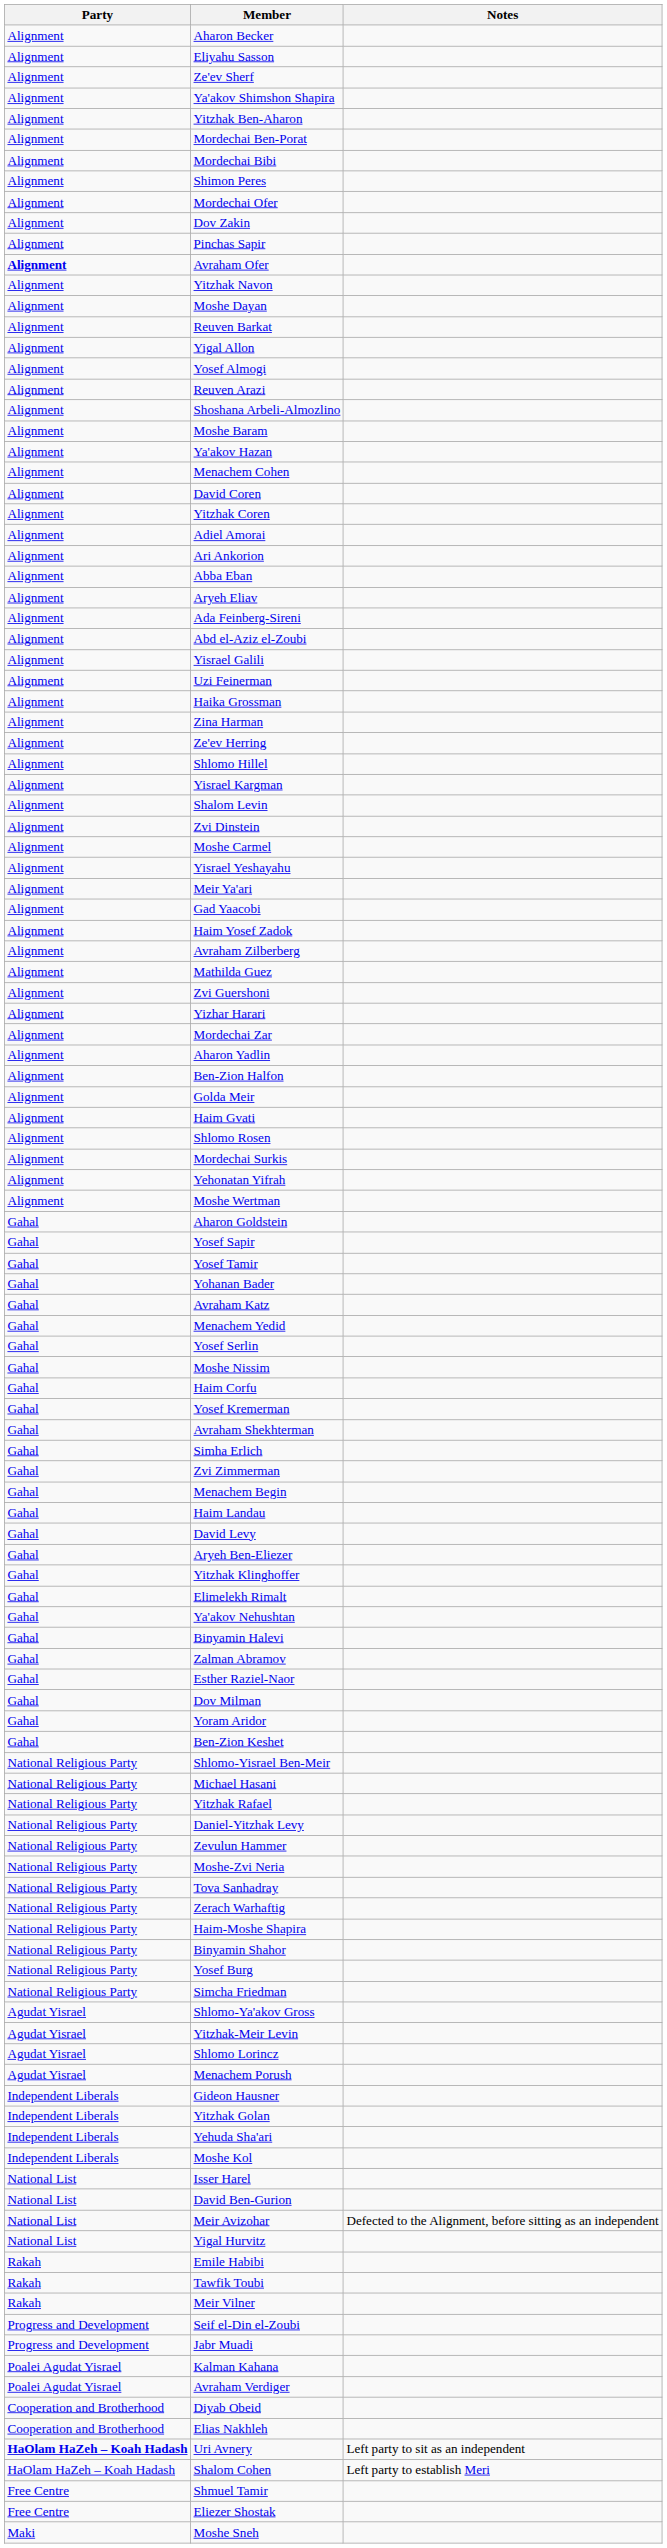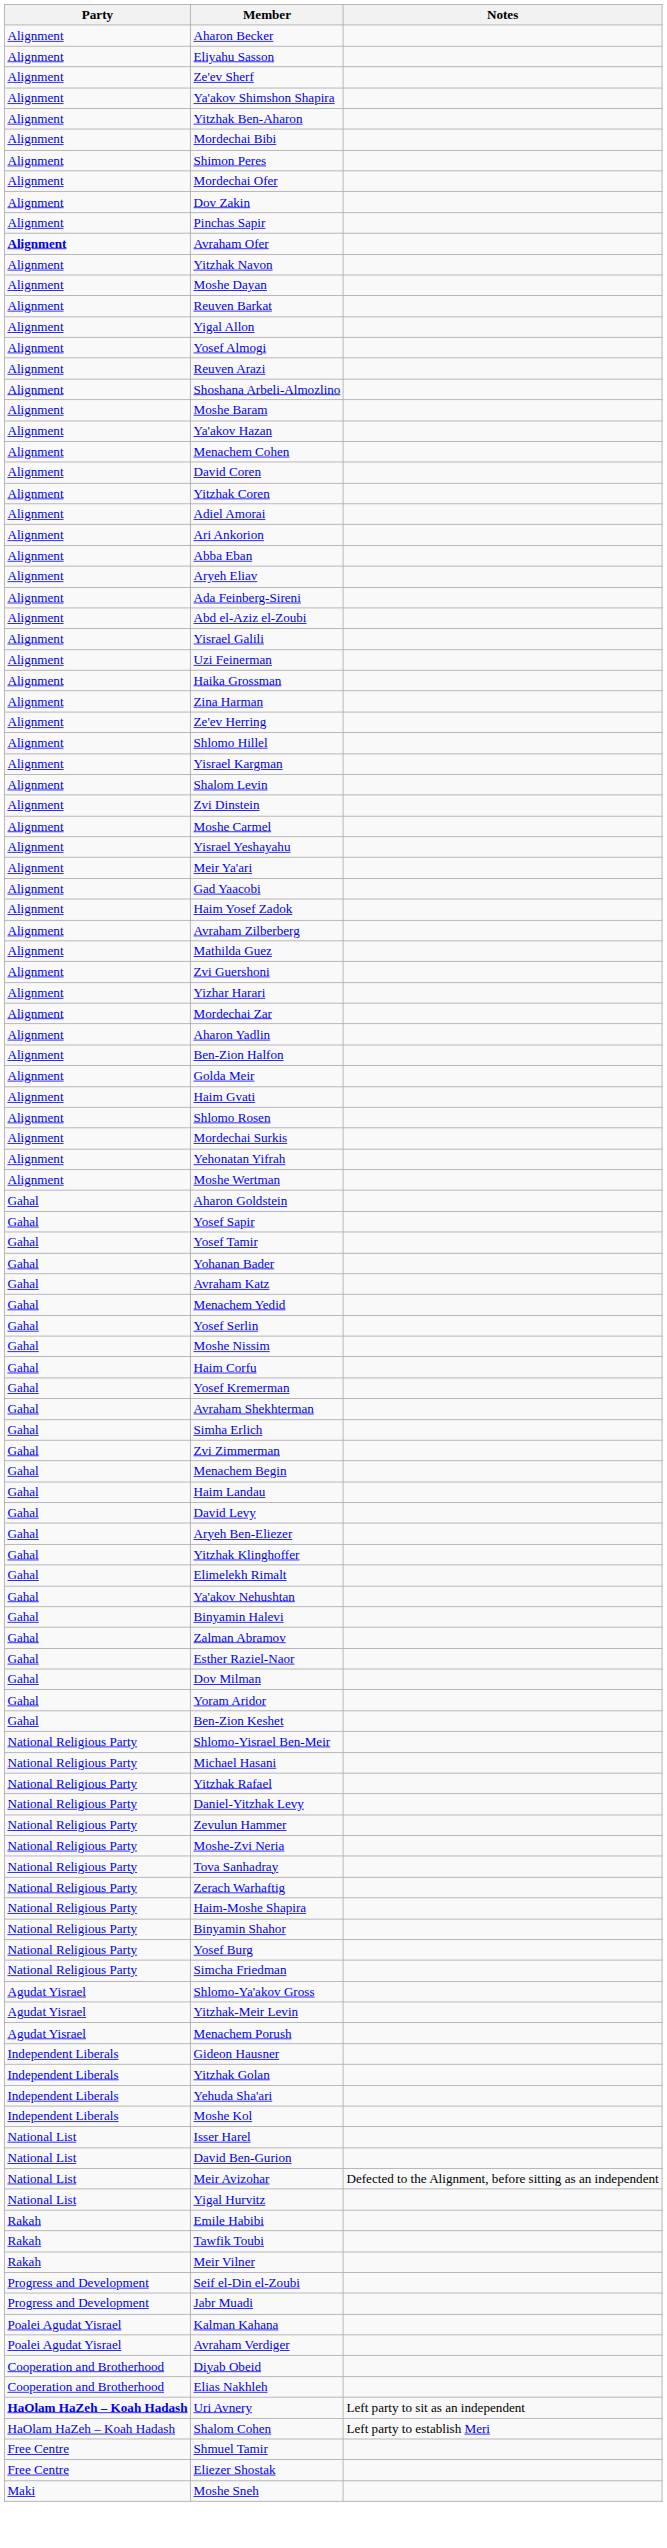 <table class="sort wikitable sortable" style="text-align:left">
 <tr>
 <th>Party</th>
 <th>Member</th>
 <th>Notes</th>
 </tr>
 <tr>
 <td><a href='#'>Alignment</a></td>
 <td><a href='#'>Aharon Becker</a></td>
 <td></td>
 </tr>
 <tr>
 <td><a href='#'>Alignment</a></td>
 <td><a href='#'>Eliyahu Sasson</a></td>
 <td></td>
 </tr>
 <tr>
 <td><a href='#'>Alignment</a></td>
 <td><a href='#'>Ze'ev Sherf</a></td>
 <td></td>
 </tr>
 <tr>
 <td><a href='#'>Alignment</a></td>
 <td><a href='#'>Ya'akov Shimshon Shapira</a></td>
 <td></td>
 </tr>
 <tr>
 <td><a href='#'>Alignment</a></td>
 <td><a href='#'>Yitzhak Ben-Aharon</a></td>
-<td></td>
-</tr>
-<tr>
-<td><a href='#'>Alignment</a></td>
-<td><a href='#'>Mordechai Ben-Porat</a></td>
 <td></td>
 </tr>
 <tr>
 <td><a href='#'>Alignment</a></td>
 <td><a href='#'>Mordechai Bibi</a></td>
 <td></td>
 </tr>
 <tr>
 <td><a href='#'>Alignment</a></td>
 <td><a href='#'>Shimon Peres</a></td>
 <td></td>
 </tr>
 <tr>
 <td><a href='#'>Alignment</a></td>
 <td><a href='#'>Mordechai Ofer</a></td>
 <td></td>
 </tr>
 <tr>
 <td><a href='#'>Alignment</a></td>
 <td><a href='#'>Dov Zakin</a></td>
 <td></td>
 </tr>
 <tr>
 <td><a href='#'>Alignment</a></td>
 <td><a href='#'>Pinchas Sapir</a></td>
 <td></td>
 </tr>
 <tr>
 <td><strong><a href='#'>Alignment</a></strong></td>
 <td><a href='#'>Avraham Ofer</a></td>
 <td></td>
 </tr>
 <tr>
 <td><a href='#'>Alignment</a></td>
 <td><a href='#'>Yitzhak Navon</a></td>
 <td></td>
 </tr>
 <tr>
 <td><a href='#'>Alignment</a></td>
 <td><a href='#'>Moshe Dayan</a></td>
 <td></td>
 </tr>
 <tr>
 <td><a href='#'>Alignment</a></td>
 <td><a href='#'>Reuven Barkat</a></td>
 <td></td>
 </tr>
 <tr>
 <td><a href='#'>Alignment</a></td>
 <td><a href='#'>Yigal Allon</a></td>
 <td></td>
 </tr>
 <tr>
 <td><a href='#'>Alignment</a></td>
 <td><a href='#'>Yosef Almogi</a></td>
 <td></td>
 </tr>
 <tr>
 <td><a href='#'>Alignment</a></td>
 <td><a href='#'>Reuven Arazi</a></td>
 <td></td>
 </tr>
 <tr>
 <td><a href='#'>Alignment</a></td>
 <td><a href='#'>Shoshana Arbeli-Almozlino</a></td>
 <td></td>
 </tr>
 <tr>
 <td><a href='#'>Alignment</a></td>
 <td><a href='#'>Moshe Baram</a></td>
 <td></td>
 </tr>
 <tr>
 <td><a href='#'>Alignment</a></td>
 <td><a href='#'>Ya'akov Hazan</a></td>
 <td></td>
 </tr>
 <tr>
 <td><a href='#'>Alignment</a></td>
 <td><a href='#'>Menachem Cohen</a></td>
 <td></td>
 </tr>
 <tr>
 <td><a href='#'>Alignment</a></td>
 <td><a href='#'>David Coren</a></td>
 <td></td>
 </tr>
 <tr>
 <td><a href='#'>Alignment</a></td>
 <td><a href='#'>Yitzhak Coren</a></td>
 <td></td>
 </tr>
 <tr>
 <td><a href='#'>Alignment</a></td>
 <td><a href='#'>Adiel Amorai</a></td>
 <td></td>
 </tr>
 <tr>
 <td><a href='#'>Alignment</a></td>
 <td><a href='#'>Ari Ankorion</a></td>
 <td></td>
 </tr>
 <tr>
 <td><a href='#'>Alignment</a></td>
 <td><a href='#'>Abba Eban</a></td>
 <td></td>
 </tr>
 <tr>
 <td><a href='#'>Alignment</a></td>
 <td><a href='#'>Aryeh Eliav</a></td>
 <td></td>
 </tr>
 <tr>
 <td><a href='#'>Alignment</a></td>
 <td><a href='#'>Ada Feinberg-Sireni</a></td>
 <td></td>
 </tr>
 <tr>
 <td><a href='#'>Alignment</a></td>
 <td><a href='#'>Abd el-Aziz el-Zoubi</a></td>
 <td></td>
 </tr>
 <tr>
 <td><a href='#'>Alignment</a></td>
 <td><a href='#'>Yisrael Galili</a></td>
 <td></td>
 </tr>
 <tr>
 <td><a href='#'>Alignment</a></td>
 <td><a href='#'>Uzi Feinerman</a></td>
 <td></td>
 </tr>
 <tr>
 <td><a href='#'>Alignment</a></td>
 <td><a href='#'>Haika Grossman</a></td>
 <td></td>
 </tr>
 <tr>
 <td><a href='#'>Alignment</a></td>
 <td><a href='#'>Zina Harman</a></td>
 <td></td>
 </tr>
 <tr>
 <td><a href='#'>Alignment</a></td>
 <td><a href='#'>Ze'ev Herring</a></td>
 <td></td>
 </tr>
 <tr>
 <td><a href='#'>Alignment</a></td>
 <td><a href='#'>Shlomo Hillel</a></td>
 <td></td>
 </tr>
 <tr>
 <td><a href='#'>Alignment</a></td>
 <td><a href='#'>Yisrael Kargman</a></td>
 <td></td>
 </tr>
 <tr>
 <td><a href='#'>Alignment</a></td>
 <td><a href='#'>Shalom Levin</a></td>
 <td></td>
 </tr>
 <tr>
 <td><a href='#'>Alignment</a></td>
 <td><a href='#'>Zvi Dinstein</a></td>
 <td></td>
 </tr>
 <tr>
 <td><a href='#'>Alignment</a></td>
 <td><a href='#'>Moshe Carmel</a></td>
 <td></td>
 </tr>
 <tr>
 <td><a href='#'>Alignment</a></td>
 <td><a href='#'>Yisrael Yeshayahu</a></td>
 <td></td>
 </tr>
 <tr>
 <td><a href='#'>Alignment</a></td>
 <td><a href='#'>Meir Ya'ari</a></td>
 <td></td>
 </tr>
 <tr>
 <td><a href='#'>Alignment</a></td>
 <td><a href='#'>Gad Yaacobi</a></td>
 <td></td>
 </tr>
 <tr>
 <td><a href='#'>Alignment</a></td>
 <td><a href='#'>Haim Yosef Zadok</a></td>
 <td></td>
 </tr>
 <tr>
 <td><a href='#'>Alignment</a></td>
 <td><a href='#'>Avraham Zilberberg</a></td>
 <td></td>
 </tr>
 <tr>
 <td><a href='#'>Alignment</a></td>
 <td><a href='#'>Mathilda Guez</a></td>
 <td></td>
 </tr>
 <tr>
 <td><a href='#'>Alignment</a></td>
 <td><a href='#'>Zvi Guershoni</a></td>
 <td></td>
 </tr>
 <tr>
 <td><a href='#'>Alignment</a></td>
 <td><a href='#'>Yizhar Harari</a></td>
 <td></td>
 </tr>
 <tr>
 <td><a href='#'>Alignment</a></td>
 <td><a href='#'>Mordechai Zar</a></td>
 <td></td>
 </tr>
 <tr>
 <td><a href='#'>Alignment</a></td>
 <td><a href='#'>Aharon Yadlin</a></td>
 <td></td>
 </tr>
 <tr>
 <td><a href='#'>Alignment</a></td>
 <td><a href='#'>Ben-Zion Halfon</a></td>
 <td></td>
 </tr>
 <tr>
 <td><a href='#'>Alignment</a></td>
 <td><a href='#'>Golda Meir</a></td>
 <td></td>
 </tr>
 <tr>
 <td><a href='#'>Alignment</a></td>
 <td><a href='#'>Haim Gvati</a></td>
 <td></td>
 </tr>
 <tr>
 <td><a href='#'>Alignment</a></td>
 <td><a href='#'>Shlomo Rosen</a></td>
 <td></td>
 </tr>
 <tr>
 <td><a href='#'>Alignment</a></td>
 <td><a href='#'>Mordechai Surkis</a></td>
 <td></td>
 </tr>
 <tr>
 <td><a href='#'>Alignment</a></td>
 <td><a href='#'>Yehonatan Yifrah</a></td>
 <td></td>
 </tr>
 <tr>
 <td><a href='#'>Alignment</a></td>
 <td><a href='#'>Moshe Wertman</a></td>
 <td></td>
 </tr>
 <tr>
 <td><a href='#'>Gahal</a></td>
 <td><a href='#'>Aharon Goldstein</a></td>
 <td></td>
 </tr>
 <tr>
 <td><a href='#'>Gahal</a></td>
 <td><a href='#'>Yosef Sapir</a></td>
 <td></td>
 </tr>
 <tr>
 <td><a href='#'>Gahal</a></td>
 <td><a href='#'>Yosef Tamir</a></td>
 <td></td>
 </tr>
 <tr>
 <td><a href='#'>Gahal</a></td>
 <td><a href='#'>Yohanan Bader</a></td>
 <td></td>
 </tr>
 <tr>
 <td><a href='#'>Gahal</a></td>
 <td><a href='#'>Avraham Katz</a></td>
 <td></td>
 </tr>
 <tr>
 <td><a href='#'>Gahal</a></td>
 <td><a href='#'>Menachem Yedid</a></td>
 <td></td>
 </tr>
 <tr>
 <td><a href='#'>Gahal</a></td>
 <td><a href='#'>Yosef Serlin</a></td>
 <td></td>
 </tr>
 <tr>
 <td><a href='#'>Gahal</a></td>
 <td><a href='#'>Moshe Nissim</a></td>
 <td></td>
 </tr>
 <tr>
 <td><a href='#'>Gahal</a></td>
 <td><a href='#'>Haim Corfu</a></td>
 <td></td>
 </tr>
 <tr>
 <td><a href='#'>Gahal</a></td>
 <td><a href='#'>Yosef Kremerman</a></td>
 <td></td>
 </tr>
 <tr>
 <td><a href='#'>Gahal</a></td>
 <td><a href='#'>Avraham Shekhterman</a></td>
 <td></td>
 </tr>
 <tr>
 <td><a href='#'>Gahal</a></td>
 <td><a href='#'>Simha Erlich</a></td>
 <td></td>
 </tr>
 <tr>
 <td><a href='#'>Gahal</a></td>
 <td><a href='#'>Zvi Zimmerman</a></td>
 <td></td>
 </tr>
 <tr>
 <td><a href='#'>Gahal</a></td>
 <td><a href='#'>Menachem Begin</a></td>
 <td></td>
 </tr>
 <tr>
 <td><a href='#'>Gahal</a></td>
 <td><a href='#'>Haim Landau</a></td>
 <td></td>
 </tr>
 <tr>
 <td><a href='#'>Gahal</a></td>
 <td><a href='#'>David Levy</a></td>
 <td></td>
 </tr>
 <tr>
 <td><a href='#'>Gahal</a></td>
 <td><a href='#'>Aryeh Ben-Eliezer</a></td>
 <td></td>
 </tr>
 <tr>
 <td><a href='#'>Gahal</a></td>
 <td><a href='#'>Yitzhak Klinghoffer</a></td>
 <td></td>
 </tr>
 <tr>
 <td><a href='#'>Gahal</a></td>
 <td><a href='#'>Elimelekh Rimalt</a></td>
 <td></td>
 </tr>
 <tr>
 <td><a href='#'>Gahal</a></td>
 <td><a href='#'>Ya'akov Nehushtan</a></td>
 <td></td>
 </tr>
 <tr>
 <td><a href='#'>Gahal</a></td>
 <td><a href='#'>Binyamin Halevi</a></td>
 <td></td>
 </tr>
 <tr>
 <td><a href='#'>Gahal</a></td>
 <td><a href='#'>Zalman Abramov</a></td>
 <td></td>
 </tr>
 <tr>
 <td><a href='#'>Gahal</a></td>
 <td><a href='#'>Esther Raziel-Naor</a></td>
 <td></td>
 </tr>
 <tr>
 <td><a href='#'>Gahal</a></td>
 <td><a href='#'>Dov Milman</a></td>
 <td></td>
 </tr>
 <tr>
 <td><a href='#'>Gahal</a></td>
 <td><a href='#'>Yoram Aridor</a></td>
 <td></td>
 </tr>
 <tr>
 <td><a href='#'>Gahal</a></td>
 <td><a href='#'>Ben-Zion Keshet</a></td>
 <td></td>
 </tr>
 <tr>
 <td><a href='#'>National Religious Party</a></td>
 <td><a href='#'>Shlomo-Yisrael Ben-Meir</a></td>
 <td></td>
 </tr>
 <tr>
 <td><a href='#'>National Religious Party</a></td>
 <td><a href='#'>Michael Hasani</a></td>
 <td></td>
 </tr>
 <tr>
 <td><a href='#'>National Religious Party</a></td>
 <td><a href='#'>Yitzhak Rafael</a></td>
 <td></td>
 </tr>
 <tr>
 <td><a href='#'>National Religious Party</a></td>
 <td><a href='#'>Daniel-Yitzhak Levy</a></td>
 <td></td>
 </tr>
 <tr>
 <td><a href='#'>National Religious Party</a></td>
 <td><a href='#'>Zevulun Hammer</a></td>
 <td></td>
 </tr>
 <tr>
 <td><a href='#'>National Religious Party</a></td>
 <td><a href='#'>Moshe-Zvi Neria</a></td>
 <td></td>
 </tr>
 <tr>
 <td><a href='#'>National Religious Party</a></td>
 <td><a href='#'>Tova Sanhadray</a></td>
 <td></td>
 </tr>
 <tr>
 <td><a href='#'>National Religious Party</a></td>
 <td><a href='#'>Zerach Warhaftig</a></td>
 <td></td>
 </tr>
 <tr>
 <td><a href='#'>National Religious Party</a></td>
 <td><a href='#'>Haim-Moshe Shapira</a></td>
 <td></td>
 </tr>
 <tr>
 <td><a href='#'>National Religious Party</a></td>
 <td><a href='#'>Binyamin Shahor</a></td>
 <td></td>
 </tr>
 <tr>
 <td><a href='#'>National Religious Party</a></td>
 <td><a href='#'>Yosef Burg</a></td>
 <td></td>
 </tr>
 <tr>
 <td><a href='#'>National Religious Party</a></td>
 <td><a href='#'>Simcha Friedman</a></td>
 <td></td>
 </tr>
 <tr>
 <td><a href='#'>Agudat Yisrael</a></td>
 <td><a href='#'>Shlomo-Ya'akov Gross</a></td>
 <td></td>
 </tr>
 <tr>
 <td><a href='#'>Agudat Yisrael</a></td>
 <td><a href='#'>Yitzhak-Meir Levin</a></td>
 <td></td>
 </tr>
 <tr>
 <td><a href='#'>Agudat Yisrael</a></td>
-<td><a href='#'>Shlomo Lorincz</a></td>
-<td></td>
-</tr>
-<tr>
-<td><a href='#'>Agudat Yisrael</a></td>
 <td><a href='#'>Menachem Porush</a></td>
 <td></td>
 </tr>
 <tr>
 <td><a href='#'>Independent Liberals</a></td>
 <td><a href='#'>Gideon Hausner</a></td>
 <td></td>
 </tr>
 <tr>
 <td><a href='#'>Independent Liberals</a></td>
 <td><a href='#'>Yitzhak Golan</a></td>
 <td></td>
 </tr>
 <tr>
 <td><a href='#'>Independent Liberals</a></td>
 <td><a href='#'>Yehuda Sha'ari</a></td>
 <td></td>
 </tr>
 <tr>
 <td><a href='#'>Independent Liberals</a></td>
 <td><a href='#'>Moshe Kol</a></td>
 <td></td>
 </tr>
 <tr>
 <td><a href='#'>National List</a></td>
 <td><a href='#'>Isser Harel</a></td>
 <td></td>
 </tr>
 <tr>
 <td><a href='#'>National List</a></td>
 <td><a href='#'>David Ben-Gurion</a></td>
 <td></td>
 </tr>
 <tr>
 <td><a href='#'>National List</a></td>
 <td><a href='#'>Meir Avizohar</a></td>
 <td>Defected to the Alignment, before sitting as an independent</td>
 </tr>
 <tr>
 <td><a href='#'>National List</a></td>
 <td><a href='#'>Yigal Hurvitz</a></td>
 <td></td>
 </tr>
 <tr>
 <td><a href='#'>Rakah</a></td>
 <td><a href='#'>Emile Habibi</a></td>
 <td></td>
 </tr>
 <tr>
 <td><a href='#'>Rakah</a></td>
 <td><a href='#'>Tawfik Toubi</a></td>
 <td></td>
 </tr>
 <tr>
 <td><a href='#'>Rakah</a></td>
 <td><a href='#'>Meir Vilner</a></td>
 <td></td>
 </tr>
 <tr>
 <td><a href='#'>Progress and Development</a></td>
 <td><a href='#'>Seif el-Din el-Zoubi</a></td>
 <td></td>
 </tr>
 <tr>
 <td><a href='#'>Progress and Development</a></td>
 <td><a href='#'>Jabr Muadi</a></td>
 <td></td>
 </tr>
 <tr>
 <td><a href='#'>Poalei Agudat Yisrael</a></td>
 <td><a href='#'>Kalman Kahana</a></td>
 <td></td>
 </tr>
 <tr>
 <td><a href='#'>Poalei Agudat Yisrael</a></td>
 <td><a href='#'>Avraham Verdiger</a></td>
 <td></td>
 </tr>
 <tr>
 <td><a href='#'>Cooperation and Brotherhood</a></td>
 <td><a href='#'>Diyab Obeid</a></td>
 <td></td>
 </tr>
 <tr>
 <td><a href='#'>Cooperation and Brotherhood</a></td>
 <td><a href='#'>Elias Nakhleh</a></td>
 <td></td>
 </tr>
 <tr>
 <td><strong><a href='#'>HaOlam HaZeh – Koah Hadash</a></strong></td>
 <td><a href='#'>Uri Avnery</a></td>
 <td>Left party to sit as an independent</td>
 </tr>
 <tr>
 <td><a href='#'>HaOlam HaZeh – Koah Hadash</a></td>
 <td><a href='#'>Shalom Cohen</a></td>
 <td>Left party to establish <a href='#'>Meri</a></td>
 </tr>
 <tr>
 <td><a href='#'>Free Centre</a></td>
 <td><a href='#'>Shmuel Tamir</a></td>
 <td></td>
 </tr>
 <tr>
 <td><a href='#'>Free Centre</a></td>
 <td><a href='#'>Eliezer Shostak</a></td>
 <td></td>
 </tr>
 <tr>
 <td><a href='#'>Maki</a></td>
 <td><a href='#'>Moshe Sneh</a></td>
 <td></td>
 </tr>
 </table>
